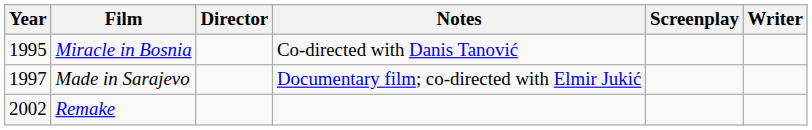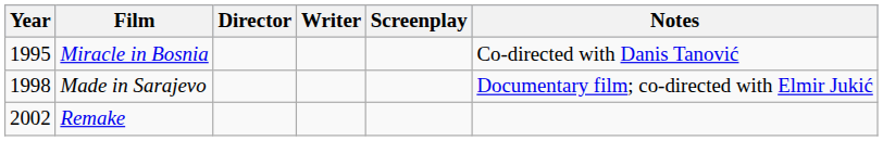 <table class="wikitable sortable">
 <tr style="background:#b0c4de; text-align:center;">
 <th>Year</th>
 <th>Film</th>
 <th>Director</th>
+<th>Writer</th>
+<th>Screenplay</th>
 <th>Notes</th>
-<th>Screenplay</th>
-<th>Writer</th>
 </tr>
 <tr>
 <td>1995</td>
 <td><em><a href='#'>Miracle in Bosnia</a></em></td>
 <td></td>
-<td>Co-directed with <a href='#'>Danis Tanović</a></td>
 <td></td>
 <td></td>
+<td>Co-directed with <a href='#'>Danis Tanović</a></td>
 </tr>
 <tr>
-<td>1997</td>
+<td>1998</td>
 <td><em>Made in Sarajevo</em></td>
 <td></td>
-<td><a href='#'>Documentary film</a>; co-directed with <a href='#'>Elmir Jukić</a></td>
 <td></td>
 <td></td>
+<td><a href='#'>Documentary film</a>; co-directed with <a href='#'>Elmir Jukić</a></td>
 </tr>
 <tr>
 <td>2002</td>
 <td><em><a href='#'>Remake</a></em></td>
 <td></td>
 <td></td>
 <td></td>
 <td></td>
 </tr>
 </table>
